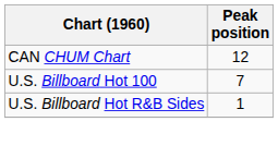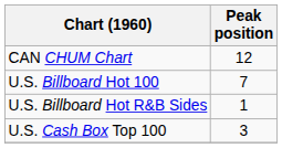 <table class="wikitable">
 <tr>
 <th>Chart (1960)</th>
 <th>Peak<br>position</th>
 </tr>
 <tr>
 <td>CAN <em><a href='#'>CHUM Chart</a></em> </td>
 <td align="center">12</td>
 </tr>
 <tr>
 <td>U.S. <a href='#'><em>Billboard</em> Hot 100</a></td>
 <td align="center">7</td>
 </tr>
 <tr>
 <td>U.S. <em>Billboard</em> <a href='#'>Hot R&B Sides</a></td>
 <td align="center">1</td>
 </tr>
 <tr>
+<td>U.S. <a href='#'><em>Cash Box</em></a> Top 100</td>
+<td align="center">3</td>
+</tr>
+<tr>
 </tr>
 </table>
